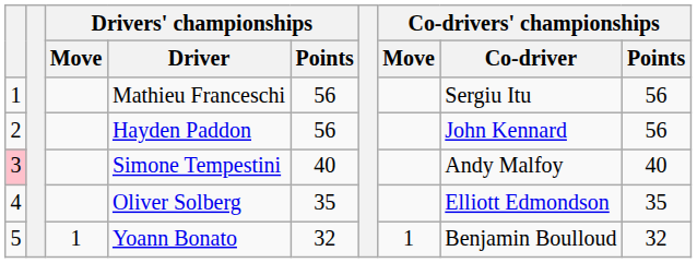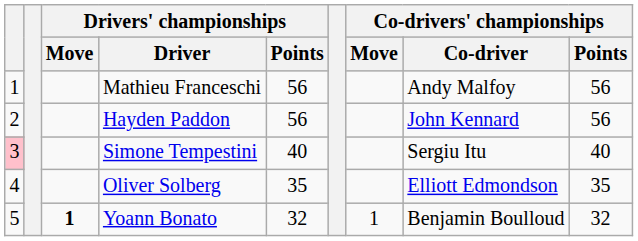 <table class="wikitable" style="font-size:85%;">
 <tr>
 <th rowspan="2"></th>
 <th rowspan="7" style="width:5px;"></th>
 <th colspan="3">Drivers' championships</th>
 <th rowspan="7" style="width:5px;"></th>
 <th colspan="3" nowrap="">Co-drivers' championships</th>
 </tr>
 <tr>
 <th>Move</th>
 <th>Driver</th>
 <th>Points</th>
 <th>Move</th>
 <th>Co-driver</th>
 <th>Points</th>
 </tr>
 <tr>
 <td align="center">1</td>
 <td align="center"></td>
 <td>Mathieu Franceschi</td>
 <td align="center">56</td>
 <td align="center"></td>
-<td>Sergiu Itu</td>
+<td>Andy Malfoy</td>
 <td align="center">56</td>
 </tr>
 <tr>
 <td align="center">2</td>
 <td align="center"></td>
 <td><a href='#'>Hayden Paddon</a></td>
 <td align="center">56</td>
 <td align="center"></td>
 <td><a href='#'>John Kennard</a></td>
 <td align="center">56</td>
 </tr>
 <tr>
 <td align="center" style="background: pink;">3</td>
 <td align="center"></td>
 <td><a href='#'>Simone Tempestini</a></td>
 <td align="center">40</td>
 <td align="center"></td>
-<td>Andy Malfoy</td>
+<td>Sergiu Itu</td>
 <td align="center">40</td>
 </tr>
 <tr>
 <td align="center">4</td>
 <td align="center"></td>
 <td><a href='#'>Oliver Solberg</a></td>
 <td align="center">35</td>
 <td align="center"></td>
 <td><a href='#'>Elliott Edmondson</a></td>
 <td align="center">35</td>
 </tr>
 <tr>
 <td align="center">5</td>
-<td align="center"> 1</td>
+<td align="center"><strong> 1</strong></td>
 <td><a href='#'>Yoann Bonato</a></td>
 <td align="center">32</td>
 <td align="center"> 1</td>
 <td>Benjamin Boulloud</td>
 <td align="center">32</td>
 </tr>
 </table>
